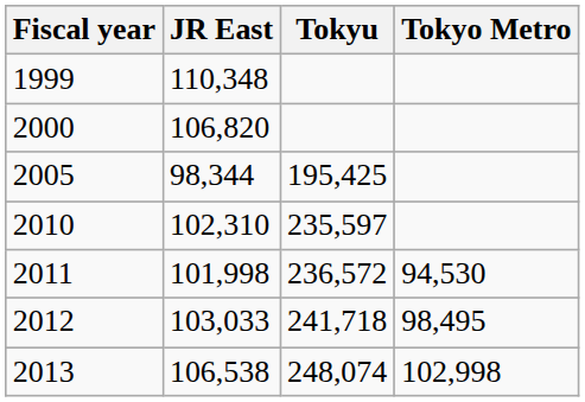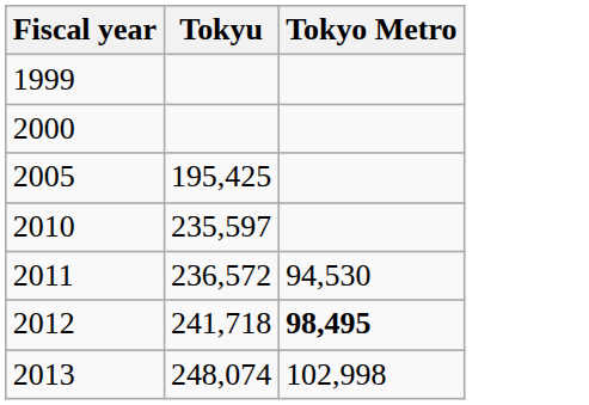 <table class="wikitable">
 <tr>
 <th>Fiscal year</th>
-<th>JR East</th>
 <th>Tokyu</th>
 <th>Tokyo Metro</th>
 </tr>
 <tr>
 <td>1999</td>
-<td>110,348</td>
 <td></td>
 <td></td>
 </tr>
 <tr>
 <td>2000</td>
-<td>106,820</td>
 <td></td>
 <td></td>
 </tr>
 <tr>
 <td>2005</td>
-<td>98,344</td>
 <td>195,425</td>
 <td></td>
 </tr>
 <tr>
 <td>2010</td>
-<td>102,310</td>
 <td>235,597</td>
 <td></td>
 </tr>
 <tr>
 <td>2011</td>
-<td>101,998</td>
 <td>236,572</td>
 <td>94,530</td>
 </tr>
 <tr>
 <td>2012</td>
-<td>103,033</td>
 <td>241,718</td>
-<td>98,495</td>
+<td><strong>98,495</strong></td>
 </tr>
 <tr>
 <td>2013</td>
-<td>106,538</td>
 <td>248,074</td>
 <td>102,998</td>
 </tr>
 </table>
